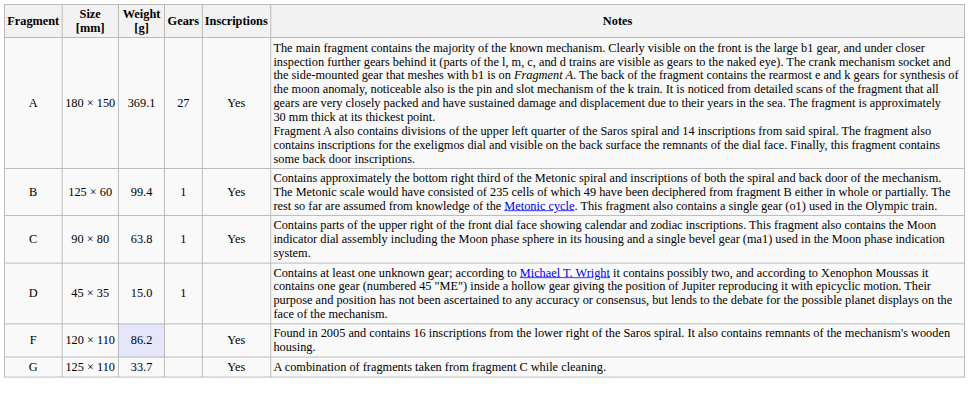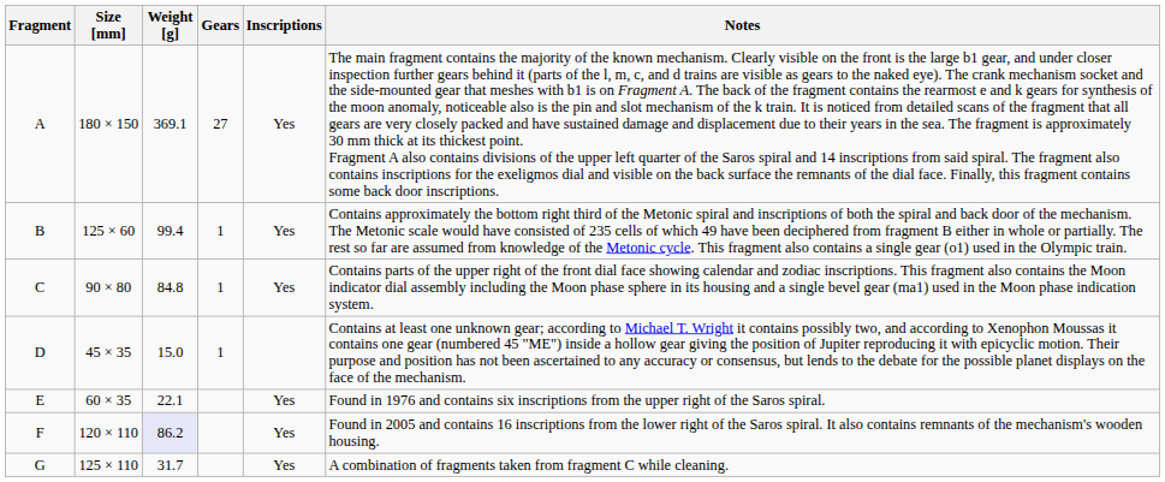 <table class=wikitable>
 <tr>
 <th>Fragment</th>
 <th>Size [mm]</th>
 <th>Weight [g]</th>
 <th>Gears</th>
 <th>Inscriptions</th>
 <th>Notes</th>
 </tr>
 <tr align=center>
 <td>A</td>
 <td>180 × 150</td>
 <td>369.1</td>
 <td>27</td>
 <td>Yes</td>
 <td style="text-align:left">The main fragment contains the majority of the known mechanism. Clearly visible on the front is the large b1 gear, and under closer inspection further gears behind it (parts of the l, m, c, and d trains are visible as gears to the naked eye). The crank mechanism socket and the side-mounted gear that meshes with b1 is on <em>Fragment A</em>. The back of the fragment contains the rearmost e and k gears for synthesis of the moon anomaly, noticeable also is the pin and slot mechanism of the k train. It is noticed from detailed scans of the fragment that all gears are very closely packed and have sustained damage and displacement due to their years in the sea. The fragment is approximately 30 mm thick at its thickest point.<br>Fragment A also contains divisions of the upper left quarter of the Saros spiral and 14 inscriptions from said spiral. The fragment also contains inscriptions for the exeligmos dial and visible on the back surface the remnants of the dial face. Finally, this fragment contains some back door inscriptions.</td>
 </tr>
 <tr align=center>
 <td>B</td>
 <td>125 × 60</td>
 <td>99.4</td>
 <td>1</td>
 <td>Yes</td>
 <td style="text-align:left">Contains approximately the bottom right third of the Metonic spiral and inscriptions of both the spiral and back door of the mechanism. The Metonic scale would have consisted of 235 cells of which 49 have been deciphered from fragment B either in whole or partially. The rest so far are assumed from knowledge of the <a href='#'>Metonic cycle</a>. This fragment also contains a single gear (o1) used in the Olympic train.</td>
 </tr>
 <tr align=center>
 <td>C</td>
 <td>90 × 80</td>
-<td>63.8</td>
+<td>84.8</td>
 <td>1</td>
 <td>Yes</td>
 <td style="text-align:left">Contains parts of the upper right of the front dial face showing calendar and zodiac inscriptions. This fragment also contains the Moon indicator dial assembly including the Moon phase sphere in its housing and a single bevel gear (ma1) used in the Moon phase indication system.</td>
 </tr>
 <tr align=center>
 <td>D</td>
 <td>45 × 35</td>
 <td>15.0</td>
 <td>1</td>
 <td></td>
 <td style="text-align:left">Contains at least one unknown gear; according to <a href='#'>Michael T. Wright</a> it contains possibly two, and according to Xenophon Moussas it contains one gear (numbered 45 "ME") inside a hollow gear giving the position of Jupiter reproducing it with epicyclic motion. Their purpose and position has not been ascertained to any accuracy or consensus, but lends to the debate for the possible planet displays on the face of the mechanism.</td>
 </tr>
 <tr align=center>
+<td>E</td>
+<td>60 × 35</td>
+<td>22.1</td>
+<td></td>
+<td>Yes</td>
+<td style="text-align:left">Found in 1976 and contains six inscriptions from the upper right of the Saros spiral.</td>
+</tr>
+<tr align=center>
 <td>F</td>
 <td>120 × 110</td>
 <td style="background: lavender;">86.2</td>
 <td></td>
 <td>Yes</td>
 <td style="text-align:left">Found in 2005 and contains 16 inscriptions from the lower right of the Saros spiral. It also contains remnants of the mechanism's wooden housing.</td>
 </tr>
 <tr align=center>
 <td>G</td>
 <td>125 × 110</td>
-<td>33.7</td>
+<td>31.7</td>
 <td></td>
 <td>Yes</td>
 <td style="text-align:left">A combination of fragments taken from fragment C while cleaning.</td>
 </tr>
 </table>
